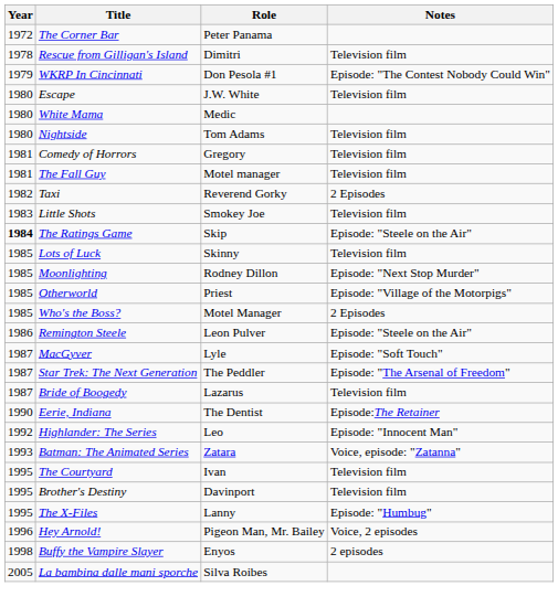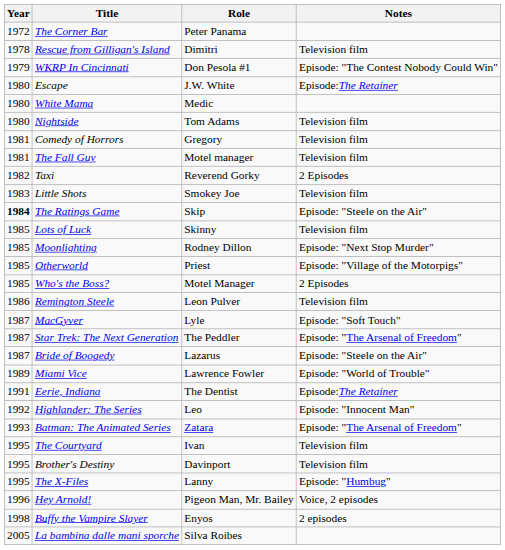 <table class="wikitable sortable">
 <tr>
 <th>Year</th>
 <th>Title</th>
 <th>Role</th>
 <th>Notes</th>
 </tr>
 <tr>
 <td>1972</td>
 <td><em><a href='#'>The Corner Bar</a></em></td>
 <td>Peter Panama</td>
 <td></td>
 </tr>
 <tr>
 <td>1978</td>
 <td><em><a href='#'>Rescue from Gilligan's Island</a></em></td>
 <td>Dimitri</td>
 <td>Television film</td>
 </tr>
 <tr>
 <td>1979</td>
 <td><em><a href='#'>WKRP In Cincinnati</a></em></td>
 <td>Don Pesola #1</td>
 <td>Episode: "The Contest Nobody Could Win"</td>
 </tr>
 <tr>
 <td>1980</td>
 <td><em>Escape</em></td>
 <td>J.W. White</td>
-<td>Television film</td>
+<td>Episode:<em><a href='#'>The Retainer</a></em></td>
 </tr>
 <tr>
 <td>1980</td>
 <td><em><a href='#'>White Mama</a></em></td>
 <td>Medic</td>
 <td></td>
 </tr>
 <tr>
 <td>1980</td>
 <td><em><a href='#'>Nightside</a></em></td>
 <td>Tom Adams</td>
 <td>Television film</td>
 </tr>
 <tr>
 <td>1981</td>
 <td><em>Comedy of Horrors</em></td>
 <td>Gregory</td>
 <td>Television film</td>
 </tr>
 <tr>
 <td>1981</td>
 <td><em><a href='#'>The Fall Guy</a></em></td>
 <td>Motel manager</td>
 <td>Television film</td>
 </tr>
 <tr>
 <td>1982</td>
 <td><em>Taxi</em></td>
 <td>Reverend Gorky</td>
 <td>2 Episodes</td>
 </tr>
 <tr>
 <td>1983</td>
 <td><em>Little Shots</em></td>
 <td>Smokey Joe</td>
 <td>Television film</td>
 </tr>
 <tr>
 <td><strong>1984</strong></td>
 <td><em><a href='#'>The Ratings Game</a></em></td>
 <td>Skip</td>
 <td>Episode: "Steele on the Air"</td>
 </tr>
 <tr>
 <td>1985</td>
 <td><em><a href='#'>Lots of Luck</a></em></td>
 <td>Skinny</td>
 <td>Television film</td>
 </tr>
 <tr>
 <td>1985</td>
 <td><em><a href='#'>Moonlighting</a></em></td>
 <td>Rodney Dillon</td>
 <td>Episode: "Next Stop Murder"</td>
 </tr>
 <tr>
 <td>1985</td>
 <td><em><a href='#'>Otherworld</a></em></td>
 <td>Priest</td>
 <td>Episode: "Village of the Motorpigs"</td>
 </tr>
 <tr>
 <td>1985</td>
 <td><em><a href='#'>Who's the Boss?</a></em></td>
 <td>Motel Manager</td>
 <td>2 Episodes</td>
 </tr>
 <tr>
 <td>1986</td>
 <td><em><a href='#'>Remington Steele</a></em></td>
 <td>Leon Pulver</td>
-<td>Episode: "Steele on the Air"</td>
+<td>Television film</td>
 </tr>
 <tr>
 <td>1987</td>
 <td><em><a href='#'>MacGyver</a></em></td>
 <td>Lyle</td>
 <td>Episode: "Soft Touch"</td>
 </tr>
 <tr>
 <td>1987</td>
 <td><em><a href='#'>Star Trek: The Next Generation</a></em></td>
 <td>The Peddler</td>
 <td>Episode: "<a href='#'>The Arsenal of Freedom</a>"</td>
 </tr>
 <tr>
 <td>1987</td>
 <td><em><a href='#'>Bride of Boogedy</a></em></td>
 <td>Lazarus</td>
-<td>Television film</td>
+<td>Episode: "Steele on the Air"</td>
 </tr>
 <tr>
-<td>1990</td>
+<td>1989</td>
+<td><em><a href='#'>Miami Vice</a></em></td>
+<td>Lawrence Fowler</td>
+<td>Episode: "World of Trouble"</td>
+</tr>
+<tr>
+<td>1991</td>
 <td><em><a href='#'>Eerie, Indiana</a></em></td>
 <td>The Dentist</td>
 <td>Episode:<em><a href='#'>The Retainer</a></em></td>
 </tr>
 <tr>
 <td>1992</td>
 <td><em><a href='#'>Highlander: The Series</a></em></td>
 <td>Leo</td>
 <td>Episode: "Innocent Man"</td>
 </tr>
 <tr>
 <td>1993</td>
 <td><em><a href='#'>Batman: The Animated Series</a></em></td>
 <td><a href='#'>Zatara</a></td>
-<td>Voice, episode: "<a href='#'>Zatanna</a>"</td>
+<td>Episode: "<a href='#'>The Arsenal of Freedom</a>"</td>
 </tr>
 <tr>
 <td>1995</td>
 <td><em><a href='#'>The Courtyard</a></em></td>
 <td>Ivan</td>
 <td>Television film</td>
 </tr>
 <tr>
 <td>1995</td>
 <td><em>Brother's Destiny</em></td>
 <td>Davinport</td>
 <td>Television film</td>
 </tr>
 <tr>
 <td>1995</td>
 <td><em><a href='#'>The X-Files</a></em></td>
 <td>Lanny</td>
 <td>Episode: "<a href='#'>Humbug</a>"</td>
 </tr>
 <tr>
 <td>1996</td>
 <td><em><a href='#'>Hey Arnold!</a></em></td>
 <td>Pigeon Man, Mr. Bailey</td>
 <td>Voice, 2 episodes</td>
 </tr>
 <tr>
 <td>1998</td>
 <td><em><a href='#'>Buffy the Vampire Slayer</a></em></td>
 <td>Enyos</td>
 <td>2 episodes</td>
 </tr>
 <tr>
 <td>2005</td>
 <td><em><a href='#'>La bambina dalle mani sporche</a></em></td>
 <td>Silva Roibes</td>
 <td></td>
 </tr>
 </table>
